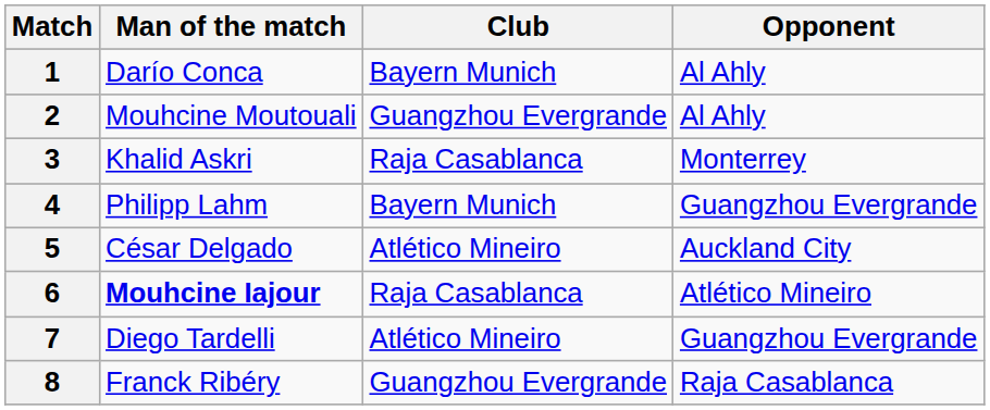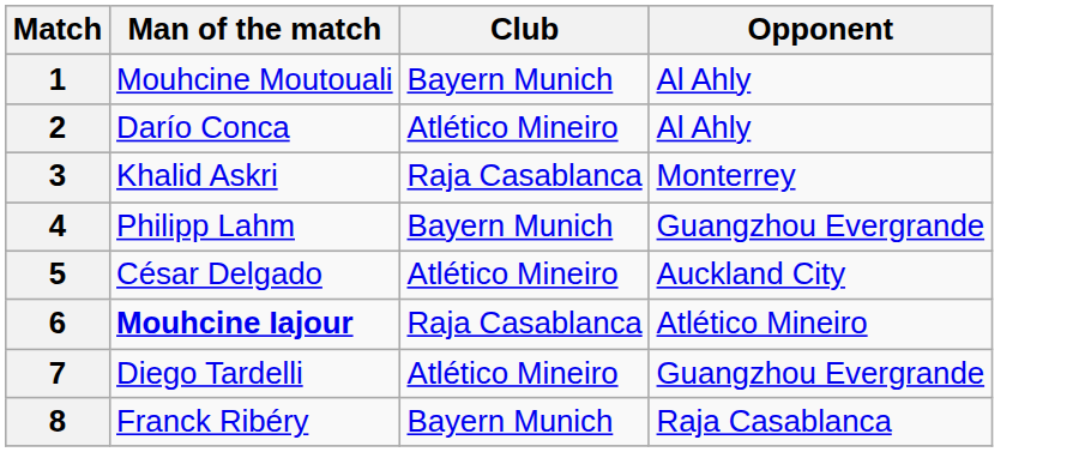 <table class="wikitable sortable">
 <tr>
 <th>Match</th>
 <th>Man of the match</th>
 <th>Club</th>
 <th>Opponent</th>
 </tr>
 <tr>
 <th>1</th>
-<td> <a href='#'>Darío Conca</a></td>
+<td> <a href='#'>Mouhcine Moutouali</a></td>
 <td> <a href='#'>Bayern Munich</a></td>
 <td> <a href='#'>Al Ahly</a></td>
 </tr>
 <tr>
 <th>2</th>
-<td> <a href='#'>Mouhcine Moutouali</a></td>
-<td> <a href='#'>Guangzhou Evergrande</a></td>
+<td> <a href='#'>Darío Conca</a></td>
+<td> <a href='#'>Atlético Mineiro</a></td>
 <td> <a href='#'>Al Ahly</a></td>
 </tr>
 <tr>
 <th>3</th>
 <td> <a href='#'>Khalid Askri</a></td>
 <td> <a href='#'>Raja Casablanca</a></td>
 <td> <a href='#'>Monterrey</a></td>
 </tr>
 <tr>
 <th>4</th>
 <td> <a href='#'>Philipp Lahm</a></td>
 <td> <a href='#'>Bayern Munich</a></td>
 <td> <a href='#'>Guangzhou Evergrande</a></td>
 </tr>
 <tr>
 <th>5</th>
 <td> <a href='#'>César Delgado</a></td>
 <td> <a href='#'>Atlético Mineiro</a></td>
 <td> <a href='#'>Auckland City</a></td>
 </tr>
 <tr>
 <th>6</th>
 <td><strong> <a href='#'>Mouhcine Iajour</a></strong></td>
 <td> <a href='#'>Raja Casablanca</a></td>
 <td> <a href='#'>Atlético Mineiro</a></td>
 </tr>
 <tr>
 <th>7</th>
 <td> <a href='#'>Diego Tardelli</a></td>
 <td> <a href='#'>Atlético Mineiro</a></td>
 <td> <a href='#'>Guangzhou Evergrande</a></td>
 </tr>
 <tr>
 <th>8</th>
 <td> <a href='#'>Franck Ribéry</a></td>
-<td> <a href='#'>Guangzhou Evergrande</a></td>
+<td> <a href='#'>Bayern Munich</a></td>
 <td> <a href='#'>Raja Casablanca</a></td>
 </tr>
 </table>
